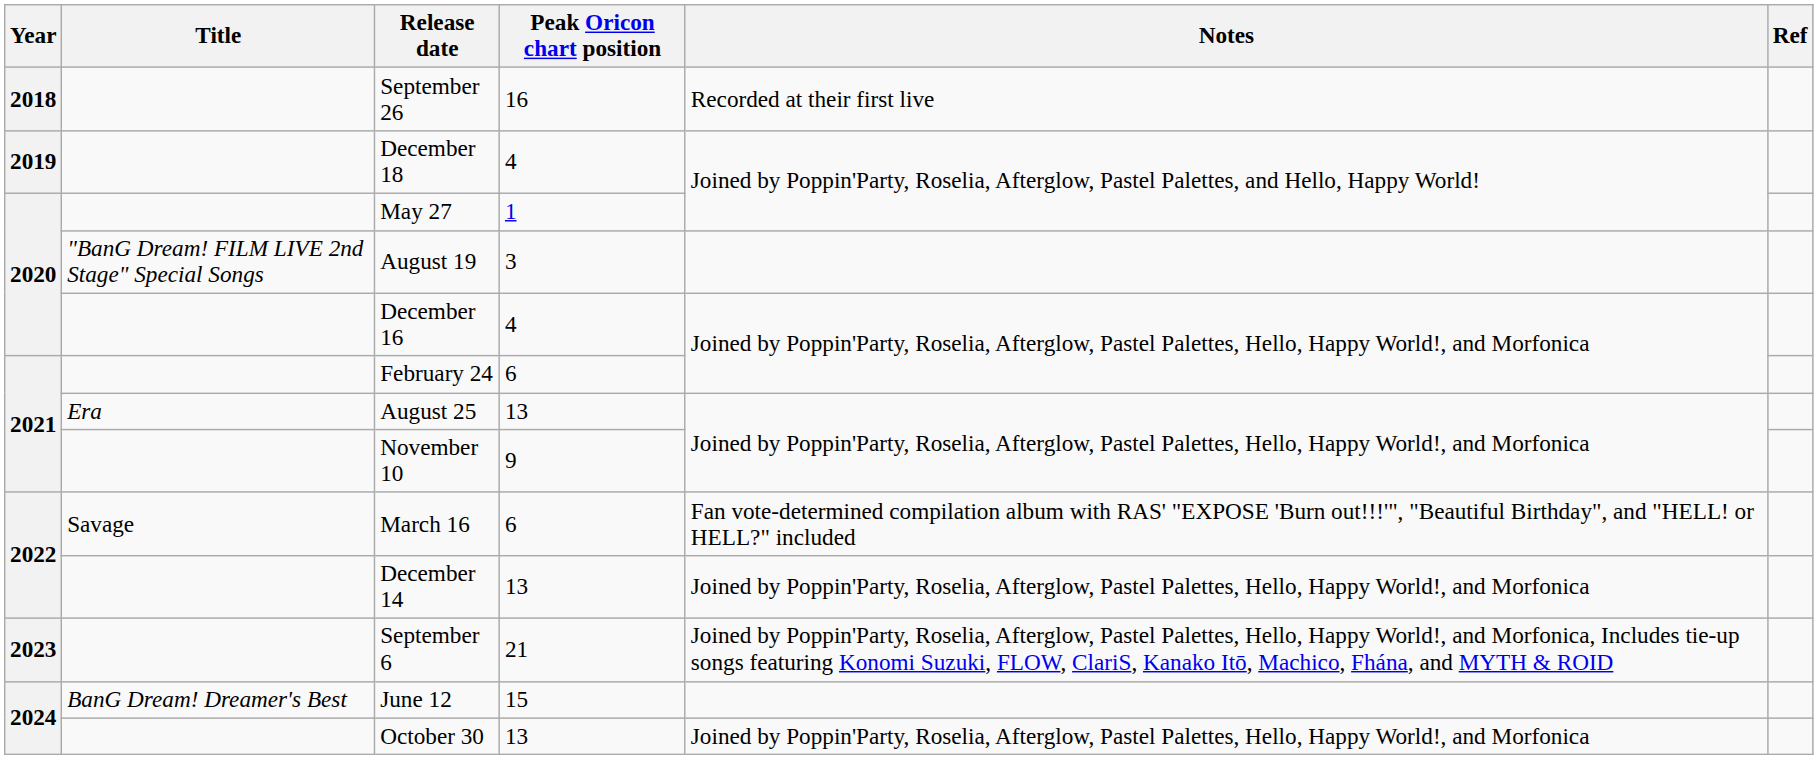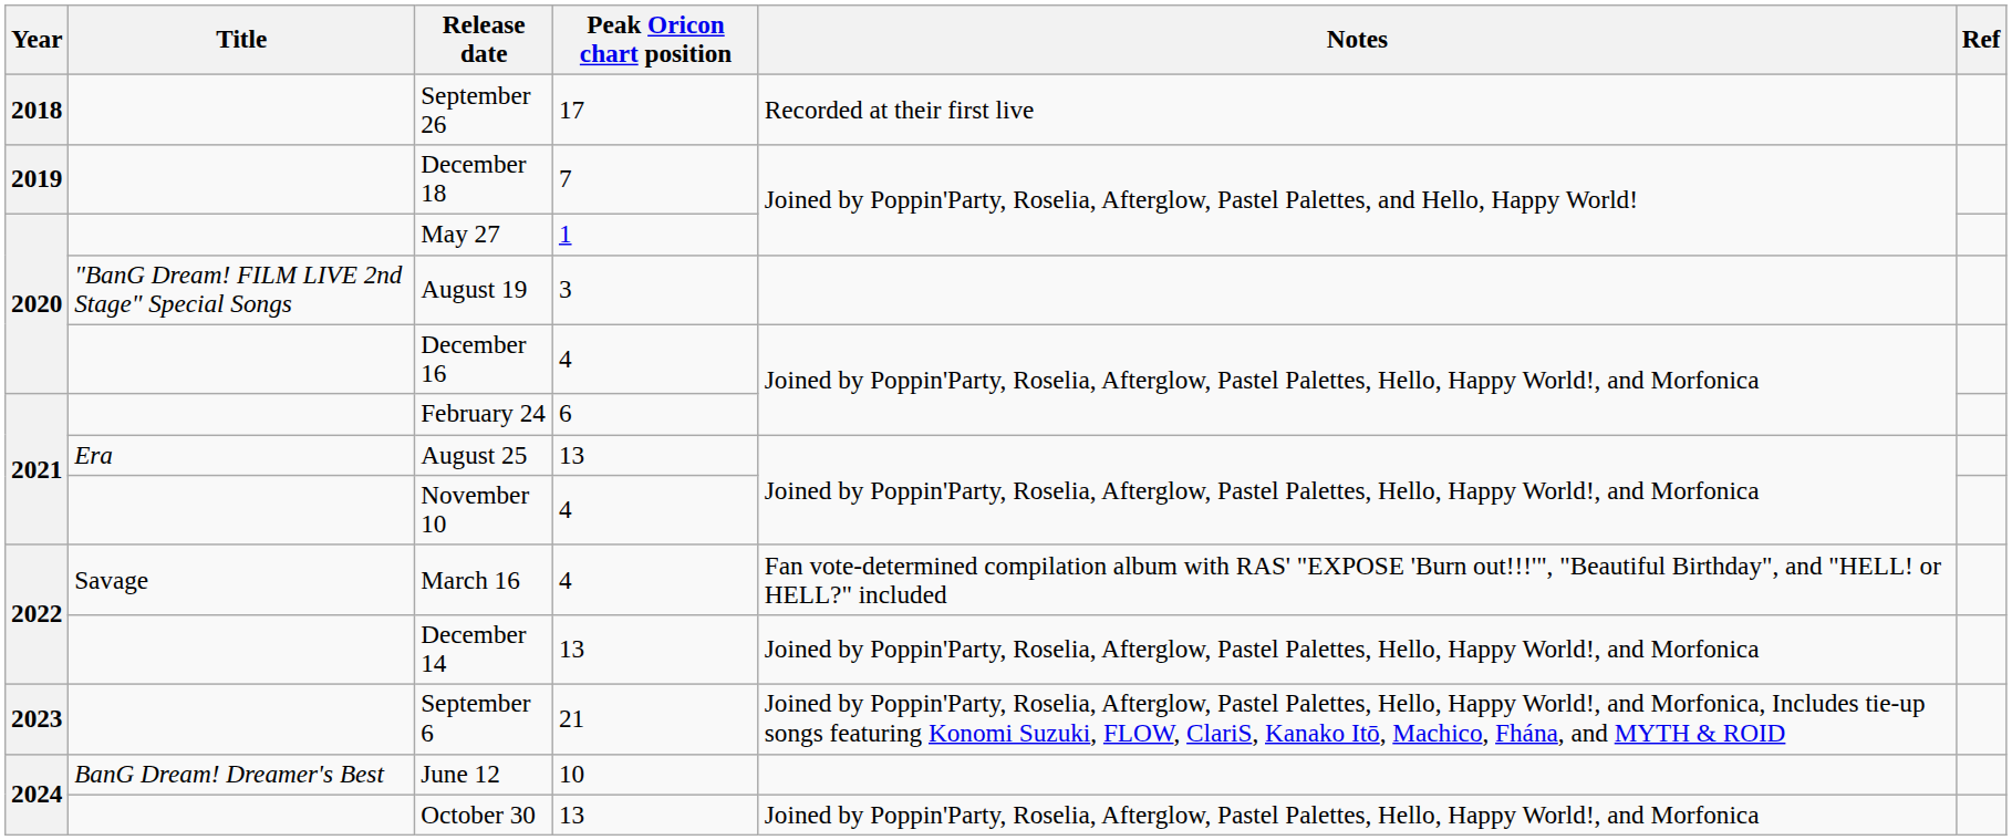 <table class="wikitable" text-align: center>
 <tr>
 <th>Year</th>
 <th>Title</th>
 <th>Release date</th>
 <th>Peak <a href='#'>Oricon chart</a> position</th>
 <th>Notes</th>
 <th>Ref</th>
 </tr>
 <tr>
 <th>2018</th>
 <td></td>
 <td>September 26</td>
-<td>16</td>
+<td>17</td>
 <td>Recorded at their first live</td>
 <td></td>
 </tr>
 <tr>
 <th>2019</th>
 <td></td>
 <td>December 18</td>
-<td>4</td>
+<td>7</td>
 <td rowspan=2>Joined by Poppin'Party, Roselia, Afterglow, Pastel Palettes, and Hello, Happy World!</td>
 <td></td>
 </tr>
 <tr>
 <th rowspan=3>2020</th>
 <td></td>
 <td>May 27</td>
 <td><a href='#'>1</a></td>
 <td></td>
 </tr>
 <tr>
 <td><em>"BanG Dream! FILM LIVE 2nd Stage" Special Songs</em></td>
 <td>August 19</td>
 <td>3</td>
 <td></td>
 <td></td>
 </tr>
 <tr>
 <td></td>
 <td>December 16</td>
 <td>4</td>
 <td rowspan=2>Joined by Poppin'Party, Roselia, Afterglow, Pastel Palettes, Hello, Happy World!, and Morfonica</td>
 <td></td>
 </tr>
 <tr>
 <th rowspan=3>2021</th>
 <td></td>
 <td>February 24</td>
 <td>6</td>
 <td></td>
 </tr>
 <tr>
 <td><em>Era</em></td>
 <td>August 25</td>
 <td>13</td>
 <td rowspan=2>Joined by Poppin'Party, Roselia, Afterglow, Pastel Palettes, Hello, Happy World!, and Morfonica</td>
 <td></td>
 </tr>
 <tr>
 <td></td>
 <td>November 10</td>
-<td>9</td>
+<td>4</td>
 <td></td>
 </tr>
 <tr>
 <th rowspan=2>2022</th>
 <td>Savage</td>
 <td>March 16</td>
-<td>6</td>
+<td>4</td>
 <td>Fan vote-determined compilation album with RAS' "EXPOSE 'Burn out!!!'", "Beautiful Birthday", and "HELL! or HELL?" included</td>
 <td></td>
 </tr>
 <tr>
 <td></td>
 <td>December 14</td>
 <td>13</td>
 <td>Joined by Poppin'Party, Roselia, Afterglow, Pastel Palettes, Hello, Happy World!, and Morfonica</td>
 <td></td>
 </tr>
 <tr>
 <th>2023</th>
 <td></td>
 <td>September 6</td>
 <td>21</td>
 <td>Joined by Poppin'Party, Roselia, Afterglow, Pastel Palettes, Hello, Happy World!, and Morfonica, Includes tie-up songs featuring <a href='#'>Konomi Suzuki</a>, <a href='#'>FLOW</a>, <a href='#'>ClariS</a>, <a href='#'>Kanako Itō</a>, <a href='#'>Machico</a>, <a href='#'>Fhána</a>, and <a href='#'>MYTH & ROID</a></td>
 <td></td>
 </tr>
 <tr>
 <th rowspan="2">2024</th>
 <td><em>BanG Dream! Dreamer's Best</em></td>
 <td>June 12</td>
-<td>15</td>
+<td>10</td>
 <td></td>
 <td></td>
 </tr>
 <tr>
 <td></td>
 <td>October 30</td>
 <td>13</td>
 <td>Joined by Poppin'Party, Roselia, Afterglow, Pastel Palettes, Hello, Happy World!, and Morfonica</td>
 <td></td>
 </tr>
 </table>
